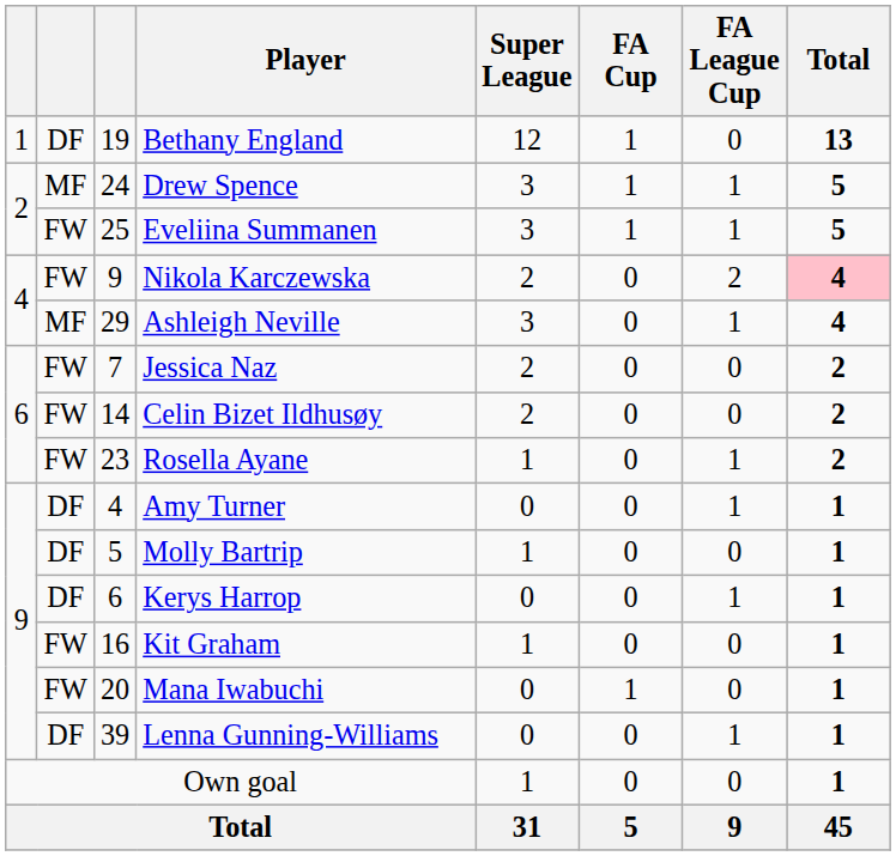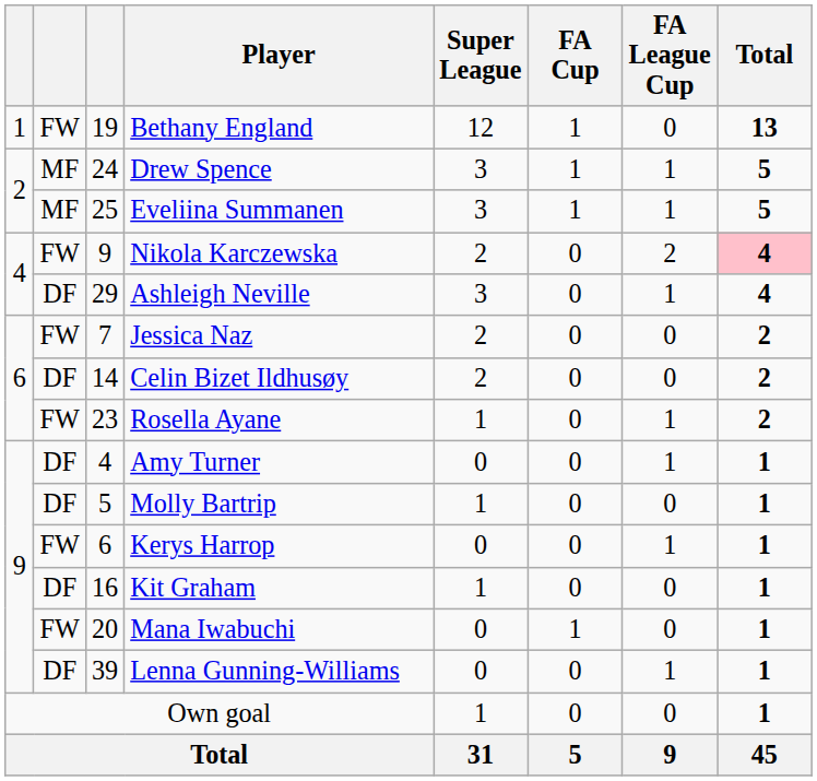 <table class="wikitable sortable" style="text-align: center;">
 <tr>
 <th width=10></th>
 <th width=10></th>
 <th width=10></th>
 <th width=180>Player</th>
 <th width=50>Super League</th>
 <th width=50>FA Cup</th>
 <th width=50>FA League Cup</th>
 <th width=50>Total</th>
 </tr>
 <tr>
 <td>1</td>
-<td>DF</td>
+<td>FW</td>
 <td>19</td>
 <td align=left> <a href='#'>Bethany England</a></td>
 <td>12</td>
 <td>1</td>
 <td>0</td>
 <td><strong>13</strong></td>
 </tr>
 <tr>
 <td rowspan="2">2</td>
 <td>MF</td>
 <td>24</td>
 <td align=left> <a href='#'>Drew Spence</a></td>
 <td>3</td>
 <td>1</td>
 <td>1</td>
 <td><strong>5</strong></td>
 </tr>
 <tr>
-<td>FW</td>
+<td>MF</td>
 <td>25</td>
 <td align=left> <a href='#'>Eveliina Summanen</a></td>
 <td>3</td>
 <td>1</td>
 <td>1</td>
 <td><strong>5</strong></td>
 </tr>
 <tr>
 <td rowspan="2">4</td>
 <td>FW</td>
 <td>9</td>
 <td align=left> <a href='#'>Nikola Karczewska</a></td>
 <td>2</td>
 <td>0</td>
 <td>2</td>
 <td style="background: pink;"><strong>4</strong></td>
 </tr>
 <tr>
-<td>MF</td>
+<td>DF</td>
 <td>29</td>
 <td align=left> <a href='#'>Ashleigh Neville</a></td>
 <td>3</td>
 <td>0</td>
 <td>1</td>
 <td><strong>4</strong></td>
 </tr>
 <tr>
 <td rowspan="3">6</td>
 <td>FW</td>
 <td>7</td>
 <td align=left> <a href='#'>Jessica Naz</a></td>
 <td>2</td>
 <td>0</td>
 <td>0</td>
 <td><strong>2</strong></td>
 </tr>
 <tr>
-<td>FW</td>
+<td>DF</td>
 <td>14</td>
 <td align=left> <a href='#'>Celin Bizet Ildhusøy</a></td>
 <td>2</td>
 <td>0</td>
 <td>0</td>
 <td><strong>2</strong></td>
 </tr>
 <tr>
 <td>FW</td>
 <td>23</td>
 <td align=left> <a href='#'>Rosella Ayane</a></td>
 <td>1</td>
 <td>0</td>
 <td>1</td>
 <td><strong>2</strong></td>
 </tr>
 <tr>
 <td rowspan="6">9</td>
 <td>DF</td>
 <td>4</td>
 <td align=left> <a href='#'>Amy Turner</a></td>
 <td>0</td>
 <td>0</td>
 <td>1</td>
 <td><strong>1</strong></td>
 </tr>
 <tr>
 <td>DF</td>
 <td>5</td>
 <td align=left> <a href='#'>Molly Bartrip</a></td>
 <td>1</td>
 <td>0</td>
 <td>0</td>
 <td><strong>1</strong></td>
 </tr>
 <tr>
-<td>DF</td>
+<td>FW</td>
 <td>6</td>
 <td align=left> <a href='#'>Kerys Harrop</a></td>
 <td>0</td>
 <td>0</td>
 <td>1</td>
 <td><strong>1</strong></td>
 </tr>
 <tr>
-<td>FW</td>
+<td>DF</td>
 <td>16</td>
 <td align=left> <a href='#'>Kit Graham</a></td>
 <td>1</td>
 <td>0</td>
 <td>0</td>
 <td><strong>1</strong></td>
 </tr>
 <tr>
 <td>FW</td>
 <td>20</td>
 <td align=left> <a href='#'>Mana Iwabuchi</a></td>
 <td>0</td>
 <td>1</td>
 <td>0</td>
 <td><strong>1</strong></td>
 </tr>
 <tr>
 <td>DF</td>
 <td>39</td>
 <td align=left> <a href='#'>Lenna Gunning-Williams</a></td>
 <td>0</td>
 <td>0</td>
 <td>1</td>
 <td><strong>1</strong></td>
 </tr>
 <tr>
 <td colspan="4">Own goal</td>
 <td>1</td>
 <td>0</td>
 <td>0</td>
 <td><strong>1</strong></td>
 </tr>
 <tr>
 <th colspan="4">Total</th>
 <th>31</th>
 <th>5</th>
 <th>9</th>
 <th>45</th>
 </tr>
 </table>
